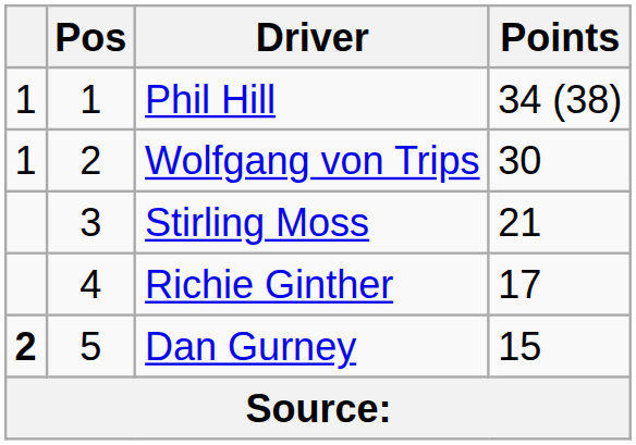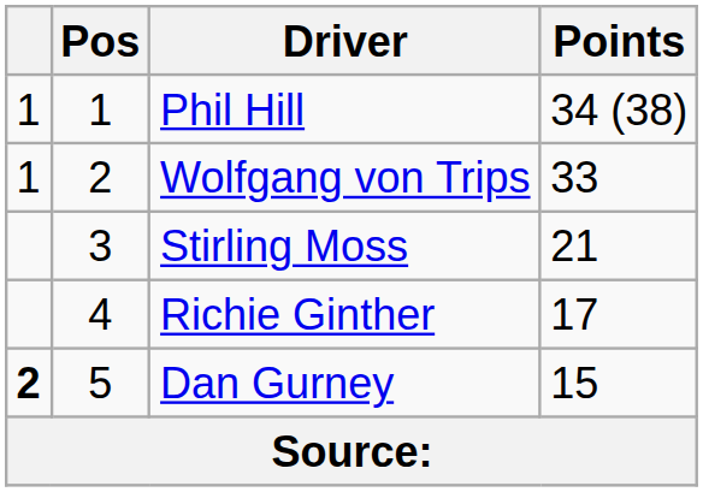 <table class="wikitable" style="font-size: 95%;">
 <tr>
 <th></th>
 <th>Pos</th>
 <th>Driver</th>
 <th>Points</th>
 </tr>
 <tr>
 <td align="left"> 1</td>
 <td align="center">1</td>
 <td> <a href='#'>Phil Hill</a></td>
 <td align="left">34 (38)</td>
 </tr>
 <tr>
 <td align="left"> 1</td>
 <td align="center">2</td>
 <td> <a href='#'>Wolfgang von Trips</a></td>
-<td align="left">30</td>
+<td align="left">33</td>
 </tr>
 <tr>
 <td align="left"></td>
 <td align="center">3</td>
 <td> <a href='#'>Stirling Moss</a></td>
 <td align="left">21</td>
 </tr>
 <tr>
 <td align="left"></td>
 <td align="center">4</td>
 <td> <a href='#'>Richie Ginther</a></td>
 <td align="left">17</td>
 </tr>
 <tr>
 <td align="left"><strong> 2</strong></td>
 <td align="center">5</td>
 <td> <a href='#'>Dan Gurney</a></td>
 <td align="left">15</td>
 </tr>
 <tr>
 <th colspan=4>Source:</th>
 </tr>
 </table>
